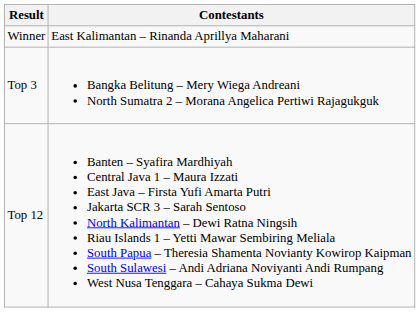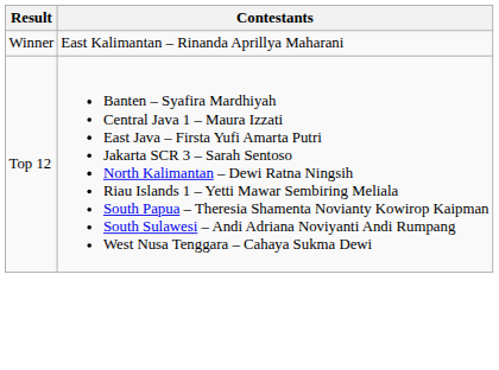 <table class="wikitable" style="font-size: 90%;">
 <tr>
 <th>Result</th>
 <th>Contestants</th>
 </tr>
 <tr>
 <td>Winner</td>
 <td>East Kalimantan – Rinanda Aprillya Maharani</td>
 </tr>
 <tr>
-<td>Top 3</td>
-<td><br><ul><li>Bangka Belitung – Mery Wiega Andreani</li><li>North Sumatra 2 – Morana Angelica Pertiwi Rajagukguk</li></ul></td>
-</tr>
-<tr>
 <td>Top 12</td>
 <td><br><ul><li>Banten – Syafira Mardhiyah</li><li>Central Java 1 – Maura Izzati</li><li>East Java – Firsta Yufi Amarta Putri</li><li>Jakarta SCR 3 – Sarah Sentoso</li><li><a href='#'>North Kalimantan</a> – Dewi Ratna Ningsih</li><li>Riau Islands 1 – Yetti Mawar Sembiring Meliala</li><li><a href='#'>South Papua</a> – Theresia Shamenta Novianty Kowirop Kaipman</li><li><a href='#'>South Sulawesi</a> – Andi Adriana Noviyanti Andi Rumpang</li><li>West Nusa Tenggara – Cahaya Sukma Dewi</li></ul></td>
 </tr>
 </table>
